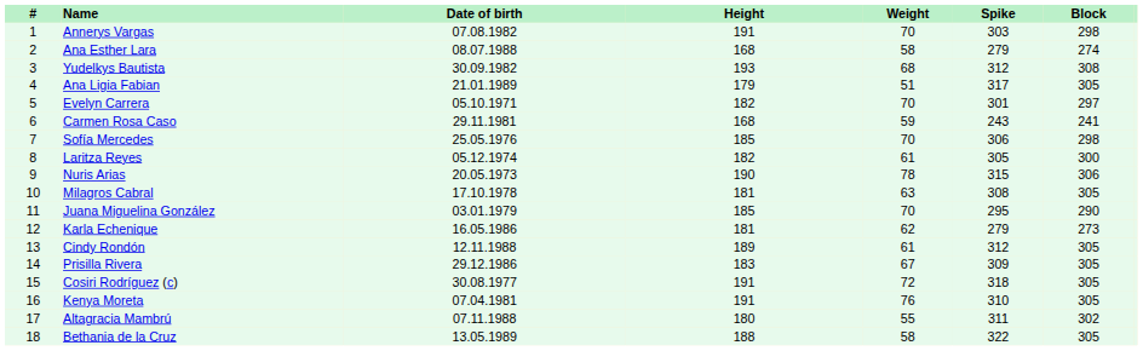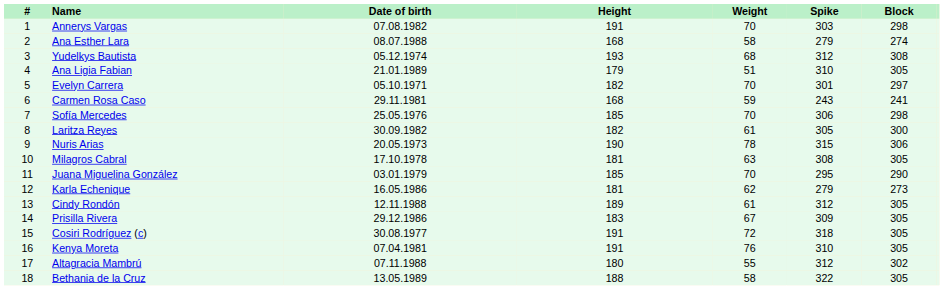 <table border=0 cellpadding=2 cellspacing=0  |- bgcolor=#FFECCE style="text-align:center; font-size:90%;" width=100%>
 <tr bgcolor=#BBF0C9>
 <th width=5%>#</th>
 <th width=25% align=left>Name</th>
 <th width=25%>Date of birth</th>
 <th width=21%>Height</th>
 <th width=8%>Weight</th>
 <th width=8%>Spike</th>
 <th width=8%>Block</th>
 <th></th>
 </tr>
 <tr bgcolor=#E7FAEC>
 <td>1</td>
 <td align=left><a href='#'>Annerys Vargas</a></td>
 <td>07.08.1982</td>
 <td>191</td>
 <td>70</td>
 <td>303</td>
 <td>298</td>
 <td></td>
 </tr>
 <tr bgcolor=#E7FAEC>
 <td>2</td>
 <td align=left><a href='#'>Ana Esther Lara</a></td>
 <td>08.07.1988</td>
 <td>168</td>
 <td>58</td>
 <td>279</td>
 <td>274</td>
 <td></td>
 </tr>
 <tr bgcolor=#E7FAEC>
 <td>3</td>
 <td align=left><a href='#'>Yudelkys Bautista</a></td>
-<td>30.09.1982</td>
+<td>05.12.1974</td>
 <td>193</td>
 <td>68</td>
 <td>312</td>
 <td>308</td>
 <td></td>
 </tr>
 <tr bgcolor=#E7FAEC>
 <td>4</td>
 <td align=left><a href='#'>Ana Ligia Fabian</a></td>
 <td>21.01.1989</td>
 <td>179</td>
 <td>51</td>
-<td>317</td>
+<td>310</td>
 <td>305</td>
 <td></td>
 </tr>
 <tr bgcolor=#E7FAEC>
 <td>5</td>
 <td align=left><a href='#'>Evelyn Carrera</a></td>
 <td>05.10.1971</td>
 <td>182</td>
 <td>70</td>
 <td>301</td>
 <td>297</td>
 <td></td>
 </tr>
 <tr bgcolor=#E7FAEC>
 <td>6</td>
 <td align=left><a href='#'>Carmen Rosa Caso</a></td>
 <td>29.11.1981</td>
 <td>168</td>
 <td>59</td>
 <td>243</td>
 <td>241</td>
 <td></td>
 </tr>
 <tr bgcolor=#E7FAEC>
 <td>7</td>
 <td align=left><a href='#'>Sofía Mercedes</a></td>
 <td>25.05.1976</td>
 <td>185</td>
 <td>70</td>
 <td>306</td>
 <td>298</td>
 <td></td>
 </tr>
 <tr bgcolor=#E7FAEC>
 <td>8</td>
 <td align=left><a href='#'>Laritza Reyes</a></td>
-<td>05.12.1974</td>
+<td>30.09.1982</td>
 <td>182</td>
 <td>61</td>
 <td>305</td>
 <td>300</td>
 <td></td>
 </tr>
 <tr bgcolor=#E7FAEC>
 <td>9</td>
 <td align=left><a href='#'>Nuris Arias</a></td>
 <td>20.05.1973</td>
 <td>190</td>
 <td>78</td>
 <td>315</td>
 <td>306</td>
 <td></td>
 </tr>
 <tr bgcolor=#E7FAEC>
 <td>10</td>
 <td align=left><a href='#'>Milagros Cabral</a></td>
 <td>17.10.1978</td>
 <td>181</td>
 <td>63</td>
 <td>308</td>
 <td>305</td>
 <td></td>
 </tr>
 <tr bgcolor=#E7FAEC>
 <td>11</td>
 <td align=left><a href='#'>Juana Miguelina González</a></td>
 <td>03.01.1979</td>
 <td>185</td>
 <td>70</td>
 <td>295</td>
 <td>290</td>
 <td></td>
 </tr>
 <tr bgcolor=#E7FAEC>
 <td>12</td>
 <td align=left><a href='#'>Karla Echenique</a></td>
 <td>16.05.1986</td>
 <td>181</td>
 <td>62</td>
 <td>279</td>
 <td>273</td>
 <td></td>
 </tr>
 <tr bgcolor=#E7FAEC>
 <td>13</td>
 <td align=left><a href='#'>Cindy Rondón</a></td>
 <td>12.11.1988</td>
 <td>189</td>
 <td>61</td>
 <td>312</td>
 <td>305</td>
 <td></td>
 </tr>
 <tr bgcolor=#E7FAEC>
 <td>14</td>
 <td align=left><a href='#'>Prisilla Rivera</a></td>
 <td>29.12.1986</td>
 <td>183</td>
 <td>67</td>
 <td>309</td>
 <td>305</td>
 <td></td>
 </tr>
 <tr bgcolor=#E7FAEC>
 <td>15</td>
 <td align=left><a href='#'>Cosiri Rodríguez</a> (<a href='#'>c</a>)</td>
 <td>30.08.1977</td>
 <td>191</td>
 <td>72</td>
 <td>318</td>
 <td>305</td>
 <td></td>
 </tr>
 <tr bgcolor=#E7FAEC>
 <td>16</td>
 <td align=left><a href='#'>Kenya Moreta</a></td>
 <td>07.04.1981</td>
 <td>191</td>
 <td>76</td>
 <td>310</td>
 <td>305</td>
 <td></td>
 </tr>
 <tr bgcolor=#E7FAEC>
 <td>17</td>
 <td align=left><a href='#'>Altagracia Mambrú</a></td>
 <td>07.11.1988</td>
 <td>180</td>
 <td>55</td>
-<td>311</td>
+<td>312</td>
 <td>302</td>
 <td></td>
 </tr>
 <tr bgcolor=#E7FAEC>
 <td>18</td>
 <td align=left><a href='#'>Bethania de la Cruz</a></td>
 <td>13.05.1989</td>
 <td>188</td>
 <td>58</td>
 <td>322</td>
 <td>305</td>
 <td></td>
 </tr>
 </table>
